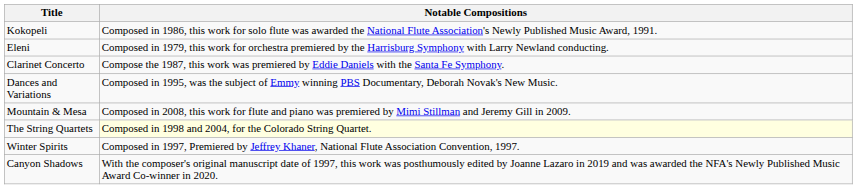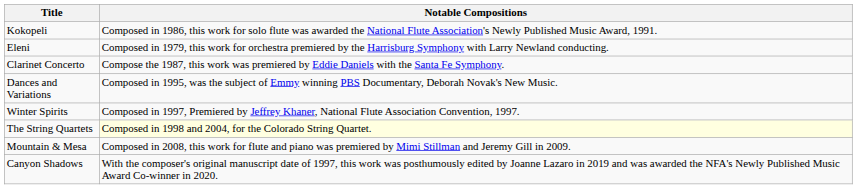 <table class="wikitable plainrowheaders" style="text-align:left;">
 <tr>
 <th>Title</th>
 <th>Notable Compositions</th>
 </tr>
 <tr valign="top">
 <td>Kokopeli</td>
 <td>Composed in 1986, this work for solo flute was awarded the <a href='#'>National Flute Association</a>'s Newly Published Music Award, 1991.</td>
 </tr>
 <tr valign="top">
 <td>Eleni</td>
 <td>Composed in 1979, this work for orchestra premiered by the <a href='#'>Harrisburg Symphony</a> with Larry Newland conducting.</td>
 </tr>
 <tr valign="top">
 <td>Clarinet Concerto</td>
 <td>Compose the 1987, this work was premiered by <a href='#'>Eddie Daniels</a> with the <a href='#'>Santa Fe Symphony</a>.</td>
 </tr>
 <tr valign="top">
 <td>Dances and Variations</td>
 <td>Composed in 1995, was the subject of <a href='#'>Emmy</a> winning <a href='#'>PBS</a> Documentary, Deborah Novak's New Music.</td>
 </tr>
 <tr valign="top">
-<td>Mountain & Mesa</td>
-<td>Composed in 2008, this work for flute and piano was premiered by <a href='#'>Mimi Stillman</a> and Jeremy Gill in 2009.</td>
+<td>Winter Spirits</td>
+<td>Composed in 1997, Premiered by <a href='#'>Jeffrey Khaner</a>, National Flute Association Convention, 1997.</td>
 </tr>
 <tr valign="top">
 <td>The String Quartets</td>
 <td style="background: lightyellow;">Composed in 1998 and 2004, for the Colorado String Quartet.</td>
 </tr>
 <tr valign="top">
-<td>Winter Spirits</td>
-<td>Composed in 1997, Premiered by <a href='#'>Jeffrey Khaner</a>, National Flute Association Convention, 1997.</td>
+<td>Mountain & Mesa</td>
+<td>Composed in 2008, this work for flute and piano was premiered by <a href='#'>Mimi Stillman</a> and Jeremy Gill in 2009.</td>
 </tr>
 <tr valign="top">
 <td>Canyon Shadows</td>
 <td>With the composer's original manuscript date of 1997, this work was posthumously edited by Joanne Lazaro in 2019 and was awarded the NFA's Newly Published Music Award Co-winner in 2020.</td>
 </tr>
 </table>
